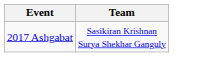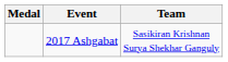 <table class="wikitable sortable" style="text-align:center">
 <tr>
+<th>Medal</th>
 <th>Event</th>
 <th>Team</th>
 </tr>
 <tr>
+<td></td>
 <td><a href='#'>2017 Ashgabat</a></td>
 <td><small><a href='#'>Sasikiran Krishnan</a><br><a href='#'>Surya Shekhar Ganguly</a></small></td>
 </tr>
 </table>
